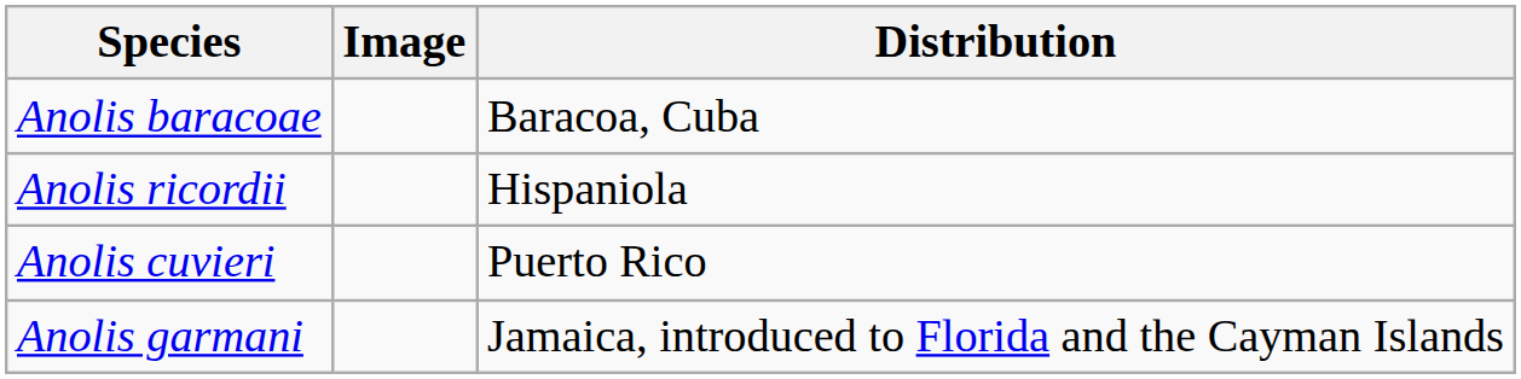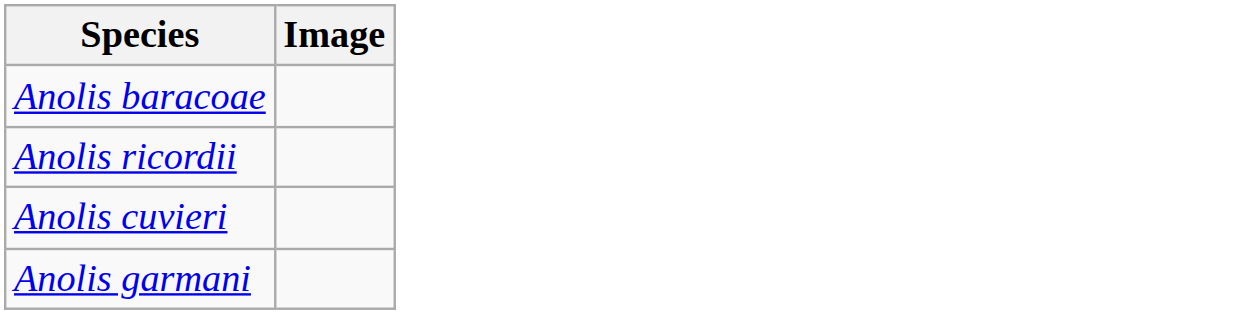 <table class="wikitable">
 <tr>
 <th>Species</th>
 <th>Image</th>
-<th>Distribution</th>
 </tr>
 <tr>
 <td><em><a href='#'>Anolis baracoae</a></em></td>
 <td><br></td>
-<td>Baracoa, Cuba</td>
 </tr>
 <tr>
 <td><em><a href='#'>Anolis ricordii</a></em></td>
 <td><br></td>
-<td>Hispaniola</td>
 </tr>
 <tr>
 <td><em><a href='#'>Anolis cuvieri</a></em></td>
 <td><br></td>
-<td>Puerto Rico</td>
 </tr>
 <tr>
 <td><em><a href='#'>Anolis garmani</a></em></td>
 <td><br></td>
-<td>Jamaica, introduced to <a href='#'>Florida</a> and the Cayman Islands</td>
 </tr>
 </table>
